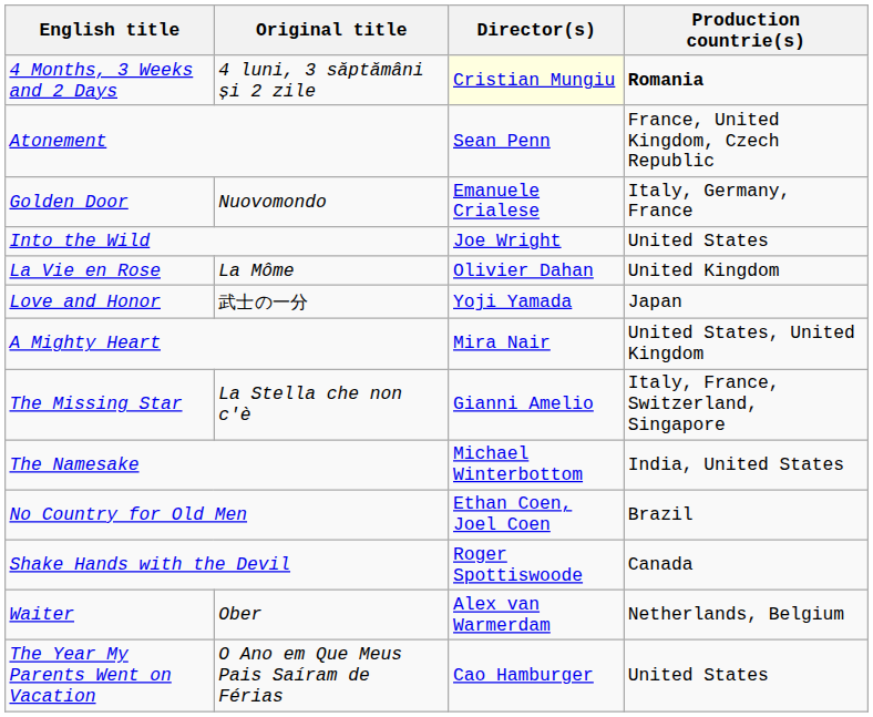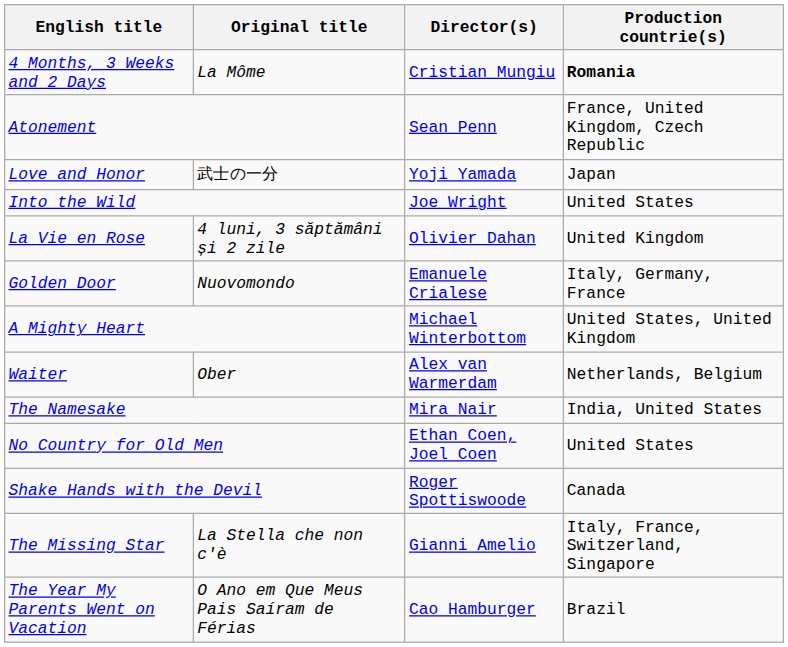 <table class="sortable wikitable" style="width:100%; margin-bottom:4px">
 <tr>
 <th>English title</th>
 <th>Original title</th>
 <th>Director(s)</th>
 <th>Production countrie(s)</th>
 </tr>
 <tr>
 <td><em><a href='#'>4 Months, 3 Weeks and 2 Days</a></em></td>
-<td><em>4 luni, 3 săptămâni și 2 zile</em></td>
-<td style="background: lightyellow;"><a href='#'>Cristian Mungiu</a></td>
+<td><em>La Môme</em></td>
+<td><a href='#'>Cristian Mungiu</a></td>
 <td><strong>Romania</strong></td>
 </tr>
 <tr>
 <td colspan="2"><em><a href='#'>Atonement</a></em></td>
 <td><a href='#'>Sean Penn</a></td>
 <td>France, United Kingdom, Czech Republic</td>
 </tr>
 <tr>
-<td><em><a href='#'>Golden Door</a></em></td>
-<td><em>Nuovomondo</em></td>
-<td><a href='#'>Emanuele Crialese</a></td>
-<td>Italy, Germany, France</td>
+<td><em><a href='#'>Love and Honor</a></em></td>
+<td>武士の一分</td>
+<td><a href='#'>Yoji Yamada</a></td>
+<td>Japan</td>
 </tr>
 <tr>
 <td colspan="2"><em><a href='#'>Into the Wild</a></em></td>
 <td><a href='#'>Joe Wright</a></td>
 <td>United States</td>
 </tr>
 <tr>
 <td><em><a href='#'>La Vie en Rose</a></em></td>
-<td><em>La Môme</em></td>
+<td><em>4 luni, 3 săptămâni și 2 zile</em></td>
 <td><a href='#'>Olivier Dahan</a></td>
 <td>United Kingdom</td>
 </tr>
 <tr>
-<td><em><a href='#'>Love and Honor</a></em></td>
-<td>武士の一分</td>
-<td><a href='#'>Yoji Yamada</a></td>
-<td>Japan</td>
+<td><em><a href='#'>Golden Door</a></em></td>
+<td><em>Nuovomondo</em></td>
+<td><a href='#'>Emanuele Crialese</a></td>
+<td>Italy, Germany, France</td>
 </tr>
 <tr>
 <td colspan="2"><em><a href='#'>A Mighty Heart</a></em></td>
+<td><a href='#'>Michael Winterbottom</a></td>
+<td>United States, United Kingdom</td>
+</tr>
+<tr>
+<td><em><a href='#'>Waiter</a></em></td>
+<td><em>Ober</em></td>
+<td><a href='#'>Alex van Warmerdam</a></td>
+<td>Netherlands, Belgium</td>
+</tr>
+<tr>
+<td colspan="2"><em><a href='#'>The Namesake</a></em></td>
 <td><a href='#'>Mira Nair</a></td>
-<td>United States, United Kingdom</td>
+<td>India, United States</td>
+</tr>
+<tr>
+<td colspan="2"><em><a href='#'>No Country for Old Men</a></em></td>
+<td><a href='#'>Ethan Coen, Joel Coen</a></td>
+<td>United States</td>
+</tr>
+<tr>
+<td colspan="2"><em><a href='#'>Shake Hands with the Devil</a></em></td>
+<td><a href='#'>Roger Spottiswoode</a></td>
+<td>Canada</td>
 </tr>
 <tr>
 <td><em><a href='#'>The Missing Star</a></em></td>
 <td><em>La Stella che non c'è</em></td>
 <td><a href='#'>Gianni Amelio</a></td>
 <td>Italy, France, Switzerland, Singapore</td>
 </tr>
 <tr>
-<td colspan="2"><em><a href='#'>The Namesake</a></em></td>
-<td><a href='#'>Michael Winterbottom</a></td>
-<td>India, United States</td>
-</tr>
-<tr>
-<td colspan="2"><em><a href='#'>No Country for Old Men</a></em></td>
-<td><a href='#'>Ethan Coen, Joel Coen</a></td>
-<td>Brazil</td>
-</tr>
-<tr>
-<td colspan="2"><em><a href='#'>Shake Hands with the Devil</a></em></td>
-<td><a href='#'>Roger Spottiswoode</a></td>
-<td>Canada</td>
-</tr>
-<tr>
-<td><em><a href='#'>Waiter</a></em></td>
-<td><em>Ober</em></td>
-<td><a href='#'>Alex van Warmerdam</a></td>
-<td>Netherlands, Belgium</td>
-</tr>
-<tr>
 <td><em><a href='#'>The Year My Parents Went on Vacation</a></em></td>
 <td><em>O Ano em Que Meus Pais Saíram de Férias</em></td>
 <td><a href='#'>Cao Hamburger</a></td>
-<td>United States</td>
+<td>Brazil</td>
 </tr>
 </table>
